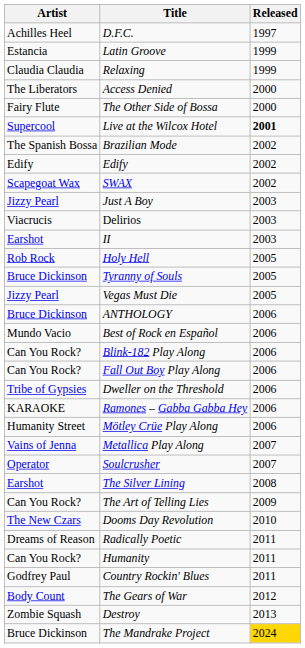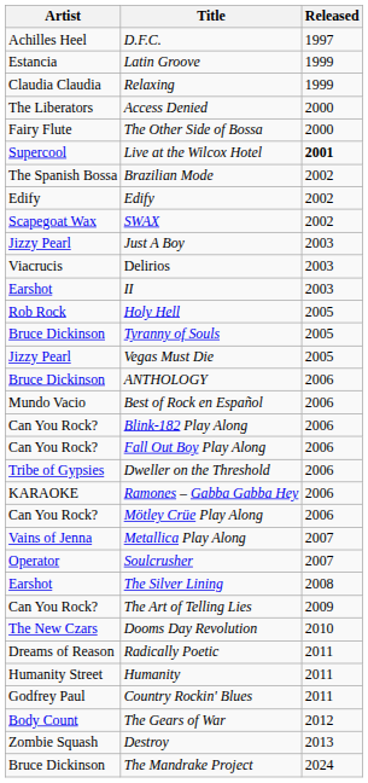 <table class="wikitable">
 <tr>
 <th>Artist</th>
 <th>Title</th>
 <th>Released</th>
 </tr>
 <tr>
 <td>Achilles Heel</td>
 <td><em>D.F.C.</em></td>
 <td>1997</td>
 </tr>
 <tr>
 <td>Estancia</td>
 <td><em>Latin Groove</em></td>
 <td>1999</td>
 </tr>
 <tr>
 <td>Claudia Claudia</td>
 <td><em>Relaxing</em></td>
 <td>1999</td>
 </tr>
 <tr>
 <td>The Liberators</td>
 <td><em>Access Denied</em></td>
 <td>2000</td>
 </tr>
 <tr>
 <td>Fairy Flute</td>
 <td><em>The Other Side of Bossa</em></td>
 <td>2000</td>
 </tr>
 <tr>
 <td><a href='#'>Supercool</a></td>
 <td><em>Live at the Wilcox Hotel</em></td>
 <td><strong>2001</strong></td>
 </tr>
 <tr>
 <td>The Spanish Bossa</td>
 <td><em>Brazilian Mode</em></td>
 <td>2002</td>
 </tr>
 <tr>
 <td>Edify</td>
 <td><em>Edify</em></td>
 <td>2002</td>
 </tr>
 <tr>
 <td><a href='#'>Scapegoat Wax</a></td>
 <td><em><a href='#'>SWAX</a></em></td>
 <td>2002</td>
 </tr>
 <tr>
 <td><a href='#'>Jizzy Pearl</a></td>
 <td><em>Just A Boy</em></td>
 <td>2003</td>
 </tr>
 <tr>
 <td>Viacrucis</td>
 <td>Delirios</td>
 <td>2003</td>
 </tr>
 <tr>
 <td><a href='#'>Earshot</a></td>
 <td><em>II</em></td>
 <td>2003</td>
 </tr>
 <tr>
 <td><a href='#'>Rob Rock</a></td>
 <td><em><a href='#'>Holy Hell</a></em></td>
 <td>2005</td>
 </tr>
 <tr>
 <td><a href='#'>Bruce Dickinson</a></td>
 <td><em><a href='#'>Tyranny of Souls</a></em></td>
 <td>2005</td>
 </tr>
 <tr>
 <td><a href='#'>Jizzy Pearl</a></td>
 <td><em>Vegas Must Die</em></td>
 <td>2005</td>
 </tr>
 <tr>
 <td><a href='#'>Bruce Dickinson</a></td>
 <td><em>ANTHOLOGY</em></td>
 <td>2006</td>
 </tr>
 <tr>
 <td>Mundo Vacio</td>
 <td><em>Best of Rock en Español</em></td>
 <td>2006</td>
 </tr>
 <tr>
 <td>Can You Rock?</td>
 <td><em><a href='#'>Blink-182</a> Play Along</em></td>
 <td>2006</td>
 </tr>
 <tr>
 <td>Can You Rock?</td>
 <td><em><a href='#'>Fall Out Boy</a> Play Along</em></td>
 <td>2006</td>
 </tr>
 <tr>
 <td><a href='#'>Tribe of Gypsies</a></td>
 <td><em>Dweller on the Threshold</em></td>
 <td>2006</td>
 </tr>
 <tr>
 <td>KARAOKE</td>
 <td><em><a href='#'>Ramones</a> – <a href='#'>Gabba Gabba Hey</a></em></td>
 <td>2006</td>
 </tr>
 <tr>
-<td>Humanity Street</td>
+<td>Can You Rock?</td>
 <td><em><a href='#'>Mötley Crüe</a> Play Along</em></td>
 <td>2006</td>
 </tr>
 <tr>
 <td><a href='#'>Vains of Jenna</a></td>
 <td><em><a href='#'>Metallica</a> Play Along</em></td>
 <td>2007</td>
 </tr>
 <tr>
 <td><a href='#'>Operator</a></td>
 <td><em><a href='#'>Soulcrusher</a></em></td>
 <td>2007</td>
 </tr>
 <tr>
 <td><a href='#'>Earshot</a></td>
 <td><em><a href='#'>The Silver Lining</a></em></td>
 <td>2008</td>
 </tr>
 <tr>
 <td>Can You Rock?</td>
 <td><em>The Art of Telling Lies</em></td>
 <td>2009</td>
 </tr>
 <tr>
 <td><a href='#'>The New Czars</a></td>
 <td><em>Dooms Day Revolution</em></td>
 <td>2010</td>
 </tr>
 <tr>
 <td>Dreams of Reason</td>
 <td><em>Radically Poetic</em></td>
 <td>2011</td>
 </tr>
 <tr>
-<td>Can You Rock?</td>
+<td>Humanity Street</td>
 <td><em>Humanity</em></td>
 <td>2011</td>
 </tr>
 <tr>
 <td>Godfrey Paul</td>
 <td><em>Country Rockin' Blues</em></td>
 <td>2011</td>
 </tr>
 <tr>
 <td><a href='#'>Body Count</a></td>
 <td><em>The Gears of War</em></td>
 <td>2012</td>
 </tr>
 <tr>
 <td>Zombie Squash</td>
 <td><em>Destroy</em></td>
 <td>2013</td>
 </tr>
 <tr>
 <td>Bruce Dickinson</td>
 <td><em>The Mandrake Project</em></td>
-<td style="background: gold;">2024</td>
+<td>2024</td>
 </tr>
 </table>
